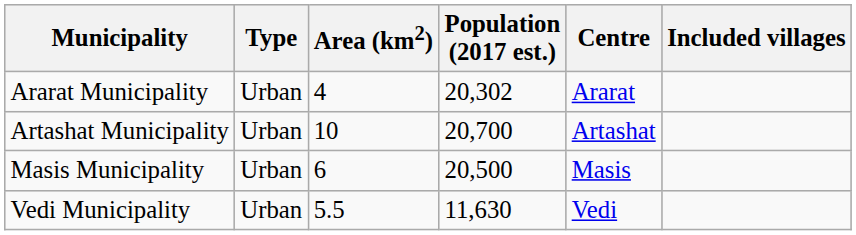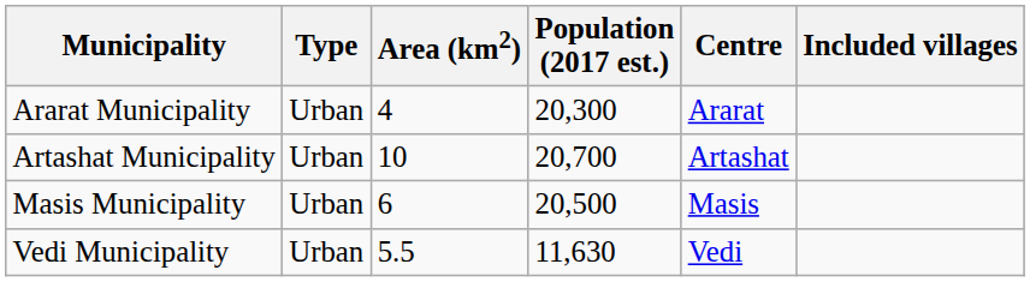 <table class="wikitable sortable">
 <tr>
 <th>Municipality</th>
 <th>Type</th>
 <th>Area (km<sup>2</sup>)</th>
 <th>Population<br>(2017 est.)</th>
 <th>Centre</th>
 <th>Included villages</th>
 </tr>
 <tr>
 <td>Ararat Municipality</td>
 <td>Urban</td>
 <td>4</td>
-<td>20,302</td>
+<td>20,300</td>
 <td><a href='#'>Ararat</a></td>
 <td></td>
 </tr>
 <tr>
 <td>Artashat Municipality</td>
 <td>Urban</td>
 <td>10</td>
 <td>20,700</td>
 <td><a href='#'>Artashat</a></td>
 <td></td>
 </tr>
 <tr>
 <td>Masis Municipality</td>
 <td>Urban</td>
 <td>6</td>
 <td>20,500</td>
 <td><a href='#'>Masis</a></td>
 <td></td>
 </tr>
 <tr>
 <td>Vedi Municipality</td>
 <td>Urban</td>
 <td>5.5</td>
 <td>11,630</td>
 <td><a href='#'>Vedi</a></td>
 <td></td>
 </tr>
 </table>
